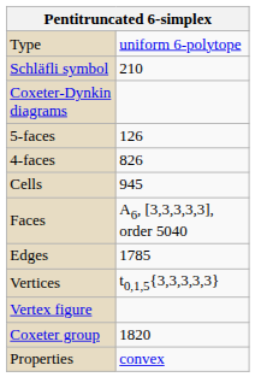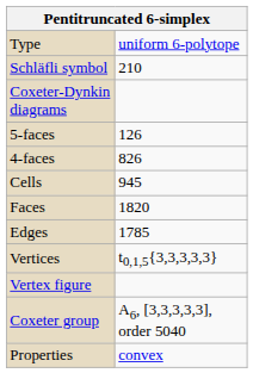 <table class="wikitable" align="right" style="margin-left:10px" width="250">
 <tr>
 <th bgcolor=#e7dcc3 colspan=2>Pentitruncated 6-simplex</th>
 </tr>
 <tr>
 <td bgcolor=#e7dcc3>Type</td>
 <td><a href='#'>uniform 6-polytope</a></td>
 </tr>
 <tr>
 <td bgcolor=#e7dcc3><a href='#'>Schläfli symbol</a></td>
 <td>210</td>
 </tr>
 <tr>
 <td bgcolor=#e7dcc3><a href='#'>Coxeter-Dynkin diagrams</a></td>
 <td></td>
 </tr>
 <tr>
 <td bgcolor=#e7dcc3>5-faces</td>
 <td>126</td>
 </tr>
 <tr>
 <td bgcolor=#e7dcc3>4-faces</td>
 <td>826</td>
 </tr>
 <tr>
 <td bgcolor=#e7dcc3>Cells</td>
 <td>945</td>
 </tr>
 <tr>
 <td bgcolor=#e7dcc3>Faces</td>
-<td>A<sub>6</sub>, [3,3,3,3,3], order 5040</td>
+<td>1820</td>
 </tr>
 <tr>
 <td bgcolor=#e7dcc3>Edges</td>
 <td>1785</td>
 </tr>
 <tr>
 <td bgcolor=#e7dcc3>Vertices</td>
 <td>t<sub>0,1,5</sub>{3,3,3,3,3}</td>
 </tr>
 <tr>
 <td bgcolor=#e7dcc3><a href='#'>Vertex figure</a></td>
 <td></td>
 </tr>
 <tr>
 <td bgcolor=#e7dcc3><a href='#'>Coxeter group</a></td>
-<td>1820</td>
+<td>A<sub>6</sub>, [3,3,3,3,3], order 5040</td>
 </tr>
 <tr>
 <td bgcolor=#e7dcc3>Properties</td>
 <td><a href='#'>convex</a></td>
 </tr>
 </table>
